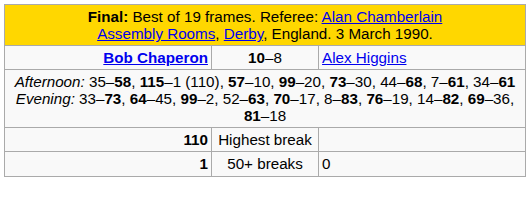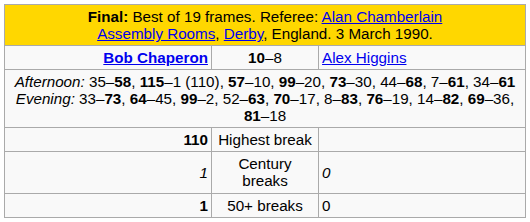 <table class="wikitable" style="font-size: 95%; margin: 1em auto 1em auto;">
 <tr>
 <td colspan="3" align="center" bgcolor="#ffd700"><strong>Final:</strong> Best of 19 frames. Referee: <a href='#'>Alan Chamberlain</a> <br><a href='#'>Assembly Rooms</a>, <a href='#'>Derby</a>, England. 3 March 1990.</td>
 </tr>
 <tr>
 <td width="200" align="right"><strong><a href='#'>Bob Chaperon</a></strong> <br></td>
 <td width="100" align="center"><strong>10</strong>–8</td>
 <td width="200"><a href='#'>Alex Higgins</a> <br></td>
 </tr>
 <tr>
 <td colspan="3" align="center" style="font-size: 100%"><em>Afternoon:</em> 35–<strong>58</strong>, <strong>115</strong>–1 (110), <strong>57</strong>–10, <strong>99</strong>–20, <strong>73</strong>–30, 44–<strong>68</strong>, 7–<strong>61</strong>, 34–<strong>61</strong> <br><em>Evening:</em> 33–<strong>73</strong>, <strong>64</strong>–45, <strong>99</strong>–2, 52–<strong>63</strong>, <strong>70</strong>–17, 8–<strong>83</strong>, <strong>76</strong>–19, 14–<strong>82</strong>, <strong>69</strong>–36, <strong>81</strong>–18</td>
 </tr>
 <tr>
 <td align="right"><strong>110</strong></td>
 <td align="center">Highest break</td>
 <td align="left"></td>
 </tr>
 <tr>
+<td align="right"><em>1</em></td>
+<td align="center">Century breaks</td>
+<td align="left"><em>0</em></td>
+</tr>
+<tr>
 <td align="right"><strong>1</strong></td>
 <td align="center">50+ breaks</td>
 <td align="left">0</td>
 </tr>
 </table>
